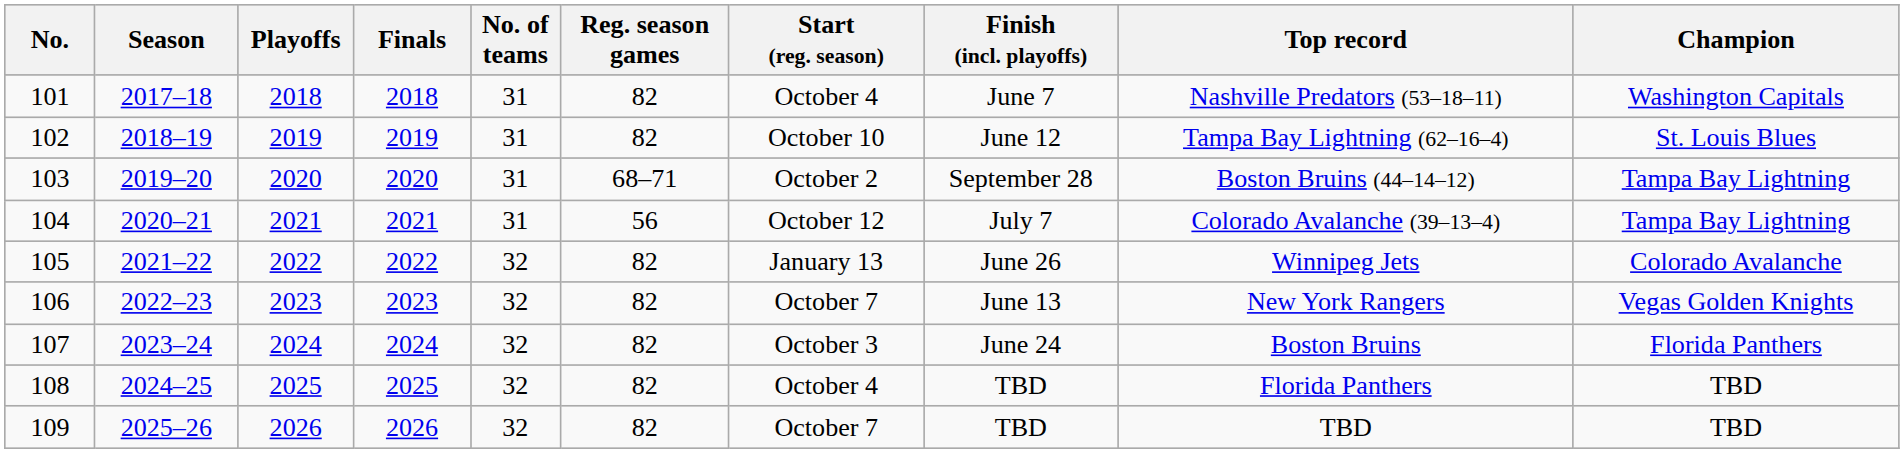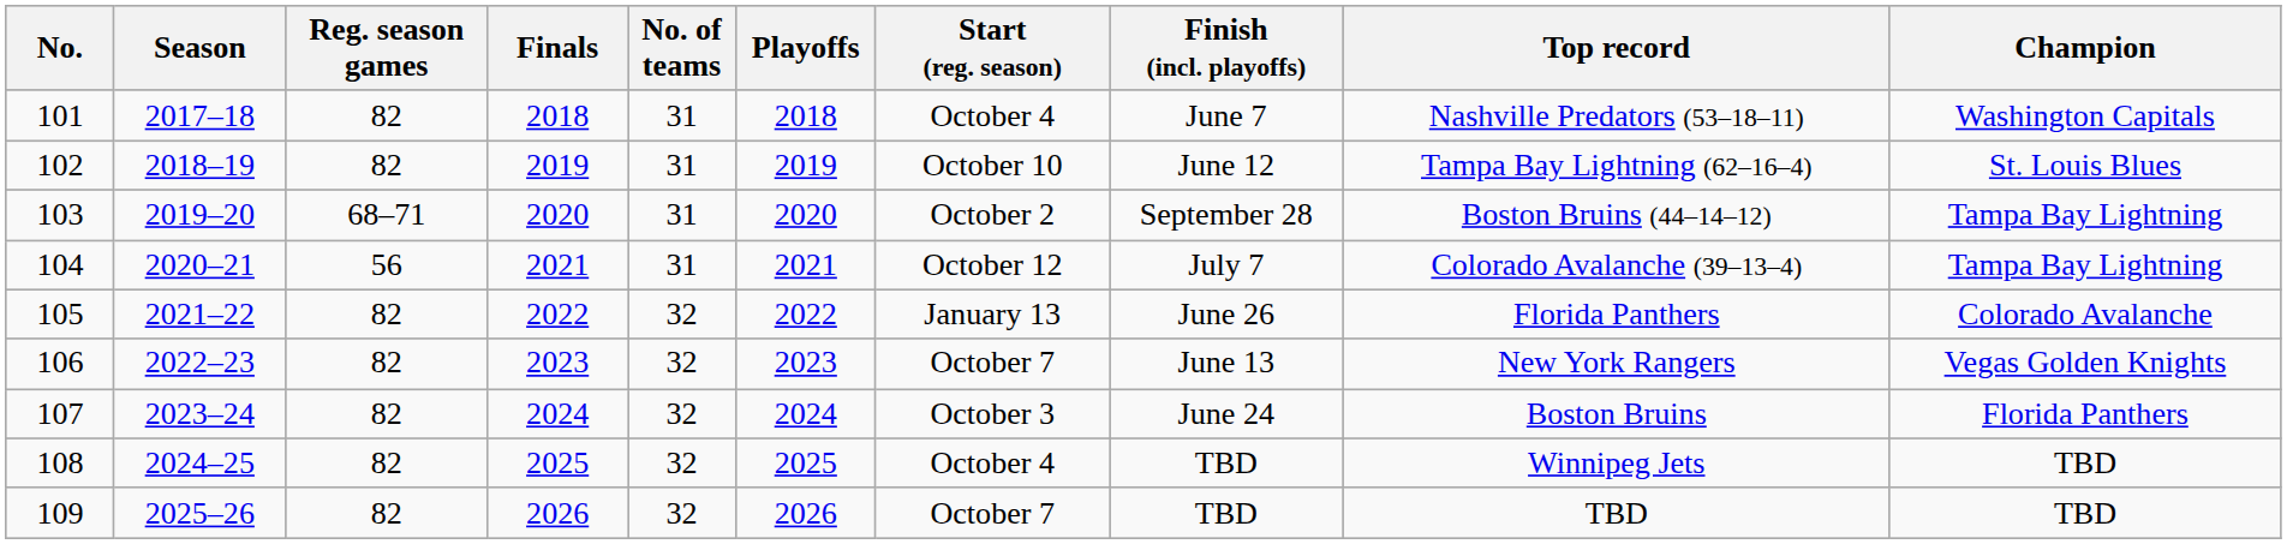 <table class="wikitable" style="text-align:center;">
 <tr>
 <th style="width:3em">No.</th>
 <th style="width:5em">Season</th>
-<th style="width:4em">Playoffs</th>
+<th style="width:6em">Reg. season<br>games</th>
 <th style="width:4em">Finals</th>
 <th style="width:3em">No. of<br>teams</th>
-<th style="width:6em">Reg. season<br>games</th>
+<th style="width:4em">Playoffs</th>
 <th style="width:7em">Start<br><small>(reg. season)</small></th>
 <th style="width:7em">Finish<br><small>(incl. playoffs)</small></th>
 <th style="width:17em">Top record</th>
 <th style="width:12em">Champion</th>
 </tr>
 <tr>
 <td>101</td>
 <td><a href='#'>2017–18</a></td>
-<td><a href='#'>2018</a></td>
+<td>82</td>
 <td><a href='#'>2018</a></td>
 <td>31</td>
-<td>82</td>
+<td><a href='#'>2018</a></td>
 <td>October 4</td>
 <td>June 7</td>
 <td><a href='#'>Nashville Predators</a> <small>(53–18–11)</small></td>
 <td><a href='#'>Washington Capitals</a></td>
 </tr>
 <tr>
 <td>102</td>
 <td><a href='#'>2018–19</a></td>
-<td><a href='#'>2019</a></td>
+<td>82</td>
 <td><a href='#'>2019</a></td>
 <td>31</td>
-<td>82</td>
+<td><a href='#'>2019</a></td>
 <td>October 10</td>
 <td>June 12</td>
 <td><a href='#'>Tampa Bay Lightning</a> <small>(62–16–4)</small></td>
 <td><a href='#'>St. Louis Blues</a></td>
 </tr>
 <tr>
 <td>103</td>
 <td><a href='#'>2019–20</a></td>
-<td><a href='#'>2020</a></td>
+<td>68–71</td>
 <td><a href='#'>2020</a></td>
 <td>31</td>
-<td>68–71</td>
+<td><a href='#'>2020</a></td>
 <td>October 2</td>
 <td>September 28</td>
 <td><a href='#'>Boston Bruins</a> <small>(44–14–12)</small></td>
 <td><a href='#'>Tampa Bay Lightning</a></td>
 </tr>
 <tr id="2021">
 <td>104</td>
 <td><a href='#'>2020–21</a></td>
-<td><a href='#'>2021</a></td>
+<td>56</td>
 <td><a href='#'>2021</a></td>
 <td>31</td>
-<td>56</td>
+<td><a href='#'>2021</a></td>
 <td>October 12</td>
 <td>July 7</td>
 <td><a href='#'>Colorado Avalanche</a> <small>(39–13–4)</small></td>
 <td><a href='#'>Tampa Bay Lightning</a></td>
 </tr>
 <tr>
 <td>105</td>
 <td><a href='#'>2021–22</a></td>
-<td><a href='#'>2022</a></td>
+<td>82</td>
 <td><a href='#'>2022</a></td>
 <td>32</td>
-<td>82</td>
+<td><a href='#'>2022</a></td>
 <td>January 13</td>
 <td>June 26</td>
-<td><a href='#'>Winnipeg Jets</a> </td>
+<td><a href='#'>Florida Panthers</a> </td>
 <td><a href='#'>Colorado Avalanche</a></td>
 </tr>
 <tr>
 <td>106</td>
 <td><a href='#'>2022–23</a></td>
-<td><a href='#'>2023</a></td>
+<td>82</td>
 <td><a href='#'>2023</a></td>
 <td>32</td>
-<td>82</td>
+<td><a href='#'>2023</a></td>
 <td>October 7</td>
 <td>June 13</td>
 <td><a href='#'>New York Rangers</a> </td>
 <td><a href='#'>Vegas Golden Knights</a></td>
 </tr>
 <tr>
 <td>107</td>
 <td><a href='#'>2023–24</a></td>
-<td><a href='#'>2024</a></td>
+<td>82</td>
 <td><a href='#'>2024</a></td>
 <td>32</td>
-<td>82</td>
+<td><a href='#'>2024</a></td>
 <td>October 3</td>
 <td>June 24</td>
 <td><a href='#'>Boston Bruins</a> </td>
 <td><a href='#'>Florida Panthers</a></td>
 </tr>
 <tr>
 <td>108</td>
 <td><a href='#'>2024–25</a></td>
-<td><a href='#'>2025</a></td>
+<td>82</td>
 <td><a href='#'>2025</a></td>
 <td>32</td>
-<td>82</td>
+<td><a href='#'>2025</a></td>
 <td>October 4</td>
 <td>TBD</td>
-<td><a href='#'>Florida Panthers</a> </td>
+<td><a href='#'>Winnipeg Jets</a> </td>
 <td>TBD</td>
 </tr>
 <tr>
 <td>109</td>
 <td><a href='#'>2025–26</a></td>
-<td><a href='#'>2026</a></td>
+<td>82</td>
 <td><a href='#'>2026</a></td>
 <td>32</td>
-<td>82</td>
+<td><a href='#'>2026</a></td>
 <td>October 7</td>
 <td>TBD</td>
 <td>TBD</td>
 <td>TBD</td>
 </tr>
 </table>
